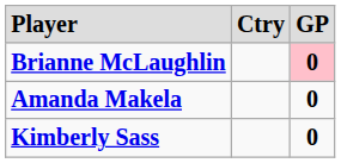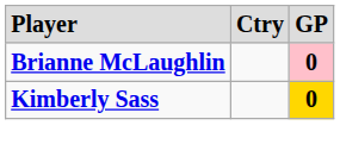 <table class="wikitable">
 <tr align="center" style="font-weight:bold; background-color:#dddddd;" |>
 <td align="left">Player</td>
 <td>Ctry</td>
 <td>GP</td>
 </tr>
 <tr align="center">
 <td align="left"><strong><a href='#'>Brianne McLaughlin</a></strong></td>
 <td></td>
 <td style="background: pink;"><strong>0</strong></td>
 </tr>
 <tr align="center">
-<td align="left"><strong><a href='#'>Amanda Makela</a></strong></td>
-<td></td>
-<td><strong>0</strong></td>
-</tr>
-<tr align="center">
 <td align="left"><strong><a href='#'>Kimberly Sass</a></strong></td>
 <td></td>
-<td><strong>0</strong></td>
+<td style="background: gold;"><strong>0</strong></td>
 </tr>
 </table>
